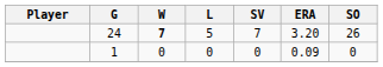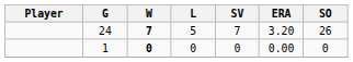 <table class="wikitable sortable">
 <tr>
 <th bgcolor="#DDDDFF" width="16%">Player</th>
 <th bgcolor="#DDDDFF" width="9%">G</th>
 <th bgcolor="#DDDDFF" width="9%">W</th>
 <th bgcolor="#DDDDFF" width="9%">L</th>
 <th bgcolor="#DDDDFF" width="9%">SV</th>
 <th bgcolor="#DDDDFF" width="9%">ERA</th>
 <th bgcolor="#DDDDFF" width="9%">SO</th>
 </tr>
 <tr align="center">
 <td></td>
 <td>24</td>
 <td><strong>7</strong></td>
 <td>5</td>
 <td>7</td>
 <td>3.20</td>
 <td>26</td>
 </tr>
 <tr align="center">
 <td></td>
 <td>1</td>
+<td><strong>0</strong></td>
 <td>0</td>
 <td>0</td>
-<td>0</td>
-<td>0.09</td>
+<td>0.00</td>
 <td>0</td>
 </tr>
 <tr align="center">
 </tr>
 </table>
